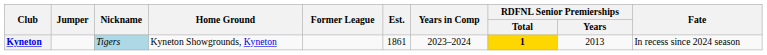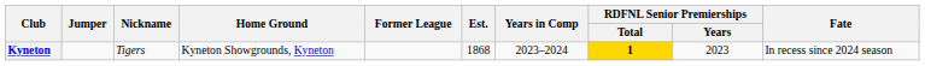 <table class="wikitable sortable" style="width:100%">
 <tr>
 <th rowspan="2">Club</th>
 <th rowspan="2">Jumper</th>
 <th rowspan="2">Nickname</th>
 <th rowspan="2">Home Ground</th>
 <th rowspan="2">Former League</th>
 <th rowspan="2">Est.</th>
 <th rowspan="2">Years in Comp</th>
 <th colspan="2">RDFNL Senior Premierships</th>
 <th rowspan="2">Fate</th>
 </tr>
 <tr>
 <th>Total</th>
 <th>Years</th>
 </tr>
 <tr>
 <th style="text-align:left"><a href='#'>Kyneton</a></th>
 <td></td>
-<td style="background: lightblue;"><em>Tigers</em></td>
+<td><em>Tigers</em></td>
 <td>Kyneton Showgrounds, <a href='#'>Kyneton</a></td>
 <td align="center"></td>
-<td align="center">1861</td>
+<td align="center">1868</td>
 <td align="center">2023–2024</td>
 <td align="center" style="background: gold;"><strong>1</strong></td>
-<td align="center">2013</td>
+<td align="center">2023</td>
 <td>In recess since 2024 season</td>
 </tr>
 </table>
